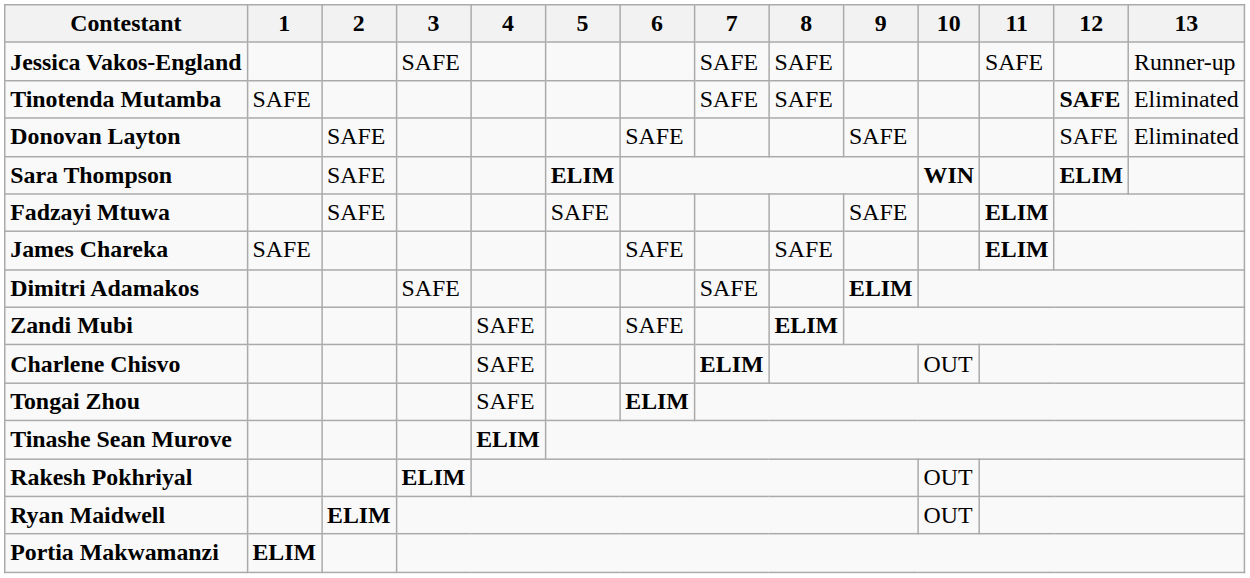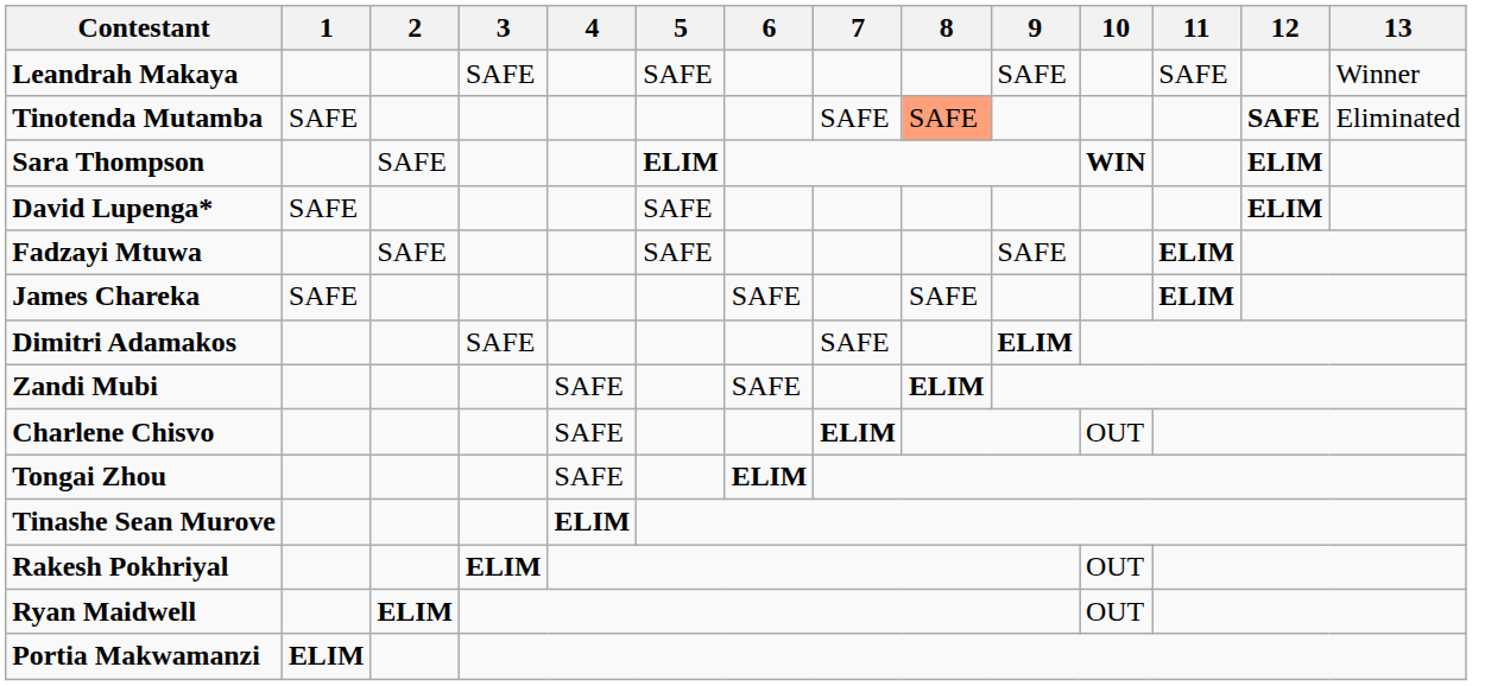 <table class="wikitable">
 <tr>
 <th>Contestant</th>
 <th>1</th>
 <th>2</th>
 <th>3</th>
 <th>4</th>
 <th>5</th>
 <th>6</th>
 <th>7</th>
 <th>8</th>
 <th>9</th>
 <th>10</th>
 <th>11</th>
 <th>12</th>
 <th>13</th>
 </tr>
 <tr>
-<td><strong>Jessica Vakos-England</strong></td>
+<td><strong>Leandrah Makaya</strong></td>
 <td></td>
+<td></td>
+<td>SAFE</td>
 <td></td>
 <td>SAFE</td>
 <td></td>
 <td></td>
 <td></td>
 <td>SAFE</td>
-<td>SAFE</td>
-<td></td>
 <td></td>
 <td>SAFE</td>
 <td></td>
-<td>Runner-up</td>
+<td>Winner</td>
 </tr>
 <tr>
 <td><strong>Tinotenda Mutamba</strong></td>
 <td>SAFE</td>
 <td></td>
 <td></td>
 <td></td>
 <td></td>
 <td></td>
 <td>SAFE</td>
-<td>SAFE</td>
+<td style="background: lightsalmon;">SAFE</td>
 <td></td>
 <td></td>
 <td></td>
 <td><strong>SAFE</strong></td>
-<td>Eliminated</td>
-</tr>
-<tr>
-<td><strong>Donovan Layton</strong></td>
-<td></td>
-<td>SAFE</td>
-<td></td>
-<td></td>
-<td></td>
-<td>SAFE</td>
-<td></td>
-<td></td>
-<td>SAFE</td>
-<td></td>
-<td></td>
-<td>SAFE</td>
 <td>Eliminated</td>
 </tr>
 <tr>
 <td><strong>Sara Thompson</strong></td>
 <td></td>
 <td>SAFE</td>
 <td></td>
 <td></td>
 <td><strong>ELIM</strong></td>
 <td colspan="4"></td>
 <td><strong>WIN</strong></td>
+<td></td>
+<td><strong>ELIM</strong></td>
+<td></td>
+</tr>
+<tr>
+<td><strong>David Lupenga*</strong></td>
+<td>SAFE</td>
+<td></td>
+<td></td>
+<td></td>
+<td>SAFE</td>
+<td></td>
+<td></td>
+<td></td>
+<td></td>
+<td></td>
 <td></td>
 <td><strong>ELIM</strong></td>
 <td></td>
 </tr>
 <tr>
 <td><strong>Fadzayi Mtuwa</strong></td>
 <td></td>
 <td>SAFE</td>
 <td></td>
 <td></td>
 <td>SAFE</td>
 <td></td>
 <td></td>
 <td></td>
 <td>SAFE</td>
 <td></td>
 <td><strong>ELIM</strong></td>
 <td colspan="2"></td>
 </tr>
 <tr>
 <td><strong>James Chareka</strong></td>
 <td>SAFE</td>
 <td></td>
 <td></td>
 <td></td>
 <td></td>
 <td>SAFE</td>
 <td></td>
 <td>SAFE</td>
 <td></td>
 <td></td>
 <td><strong>ELIM</strong></td>
 <td colspan="2"></td>
 </tr>
 <tr>
 <td><strong>Dimitri Adamakos</strong></td>
 <td></td>
 <td></td>
 <td>SAFE</td>
 <td></td>
 <td></td>
 <td></td>
 <td>SAFE</td>
 <td></td>
 <td><strong>ELIM</strong></td>
 <td colspan="4"></td>
 </tr>
 <tr>
 <td><strong>Zandi Mubi</strong></td>
 <td></td>
 <td></td>
 <td></td>
 <td>SAFE</td>
 <td></td>
 <td>SAFE</td>
 <td></td>
 <td><strong>ELIM</strong></td>
 <td colspan="5"></td>
 </tr>
 <tr>
 <td><strong>Charlene Chisvo</strong></td>
 <td></td>
 <td></td>
 <td></td>
 <td>SAFE</td>
 <td></td>
 <td></td>
 <td><strong>ELIM</strong></td>
 <td colspan="2"></td>
 <td>OUT</td>
 <td colspan="3"></td>
 </tr>
 <tr>
 <td><strong>Tongai Zhou</strong></td>
 <td></td>
 <td></td>
 <td></td>
 <td>SAFE</td>
 <td></td>
 <td><strong>ELIM</strong></td>
 <td colspan="7"></td>
 </tr>
 <tr>
 <td><strong>Tinashe Sean Murove</strong></td>
 <td></td>
 <td></td>
 <td></td>
 <td><strong>ELIM</strong></td>
 <td colspan="9"></td>
 </tr>
 <tr>
 <td><strong>Rakesh Pokhriyal</strong></td>
 <td></td>
 <td></td>
 <td><strong>ELIM</strong></td>
 <td colspan="6"></td>
 <td>OUT</td>
 <td colspan="3"></td>
 </tr>
 <tr>
 <td><strong>Ryan Maidwell</strong></td>
 <td></td>
 <td><strong>ELIM</strong></td>
 <td colspan="7"></td>
 <td>OUT</td>
 <td colspan="3"></td>
 </tr>
 <tr>
 <td><strong>Portia Makwamanzi</strong></td>
 <td><strong>ELIM</strong></td>
 <td></td>
 <td colspan="11"></td>
 </tr>
 </table>
